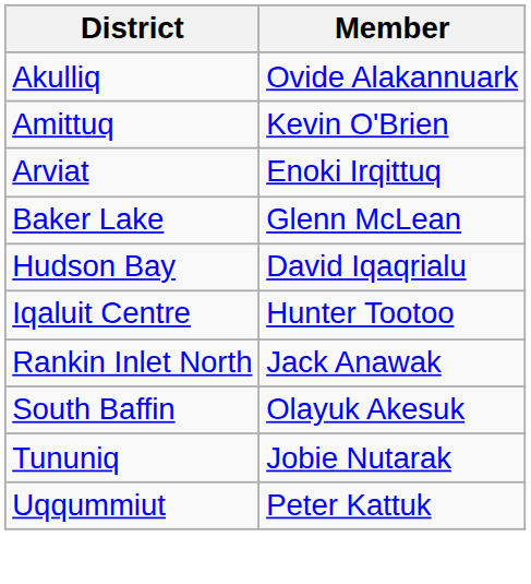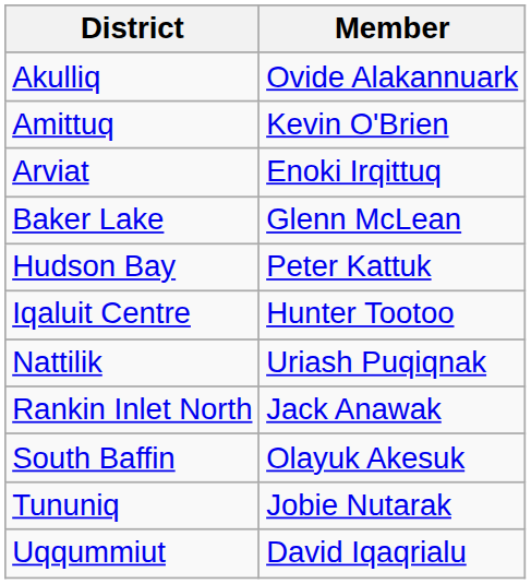 <table class="wikitable">
 <tr>
 <th>District</th>
 <th>Member</th>
 </tr>
 <tr>
 <td><a href='#'>Akulliq</a></td>
 <td><a href='#'>Ovide Alakannuark</a></td>
 </tr>
 <tr>
 <td><a href='#'>Amittuq</a></td>
 <td><a href='#'>Kevin O'Brien</a></td>
 </tr>
 <tr>
 <td><a href='#'>Arviat</a></td>
 <td><a href='#'>Enoki Irqittuq</a></td>
 </tr>
 <tr>
 <td><a href='#'>Baker Lake</a></td>
 <td><a href='#'>Glenn McLean</a></td>
 </tr>
 <tr>
 <td><a href='#'>Hudson Bay</a></td>
-<td><a href='#'>David Iqaqrialu</a></td>
+<td><a href='#'>Peter Kattuk</a></td>
 </tr>
 <tr>
 <td><a href='#'>Iqaluit Centre</a></td>
 <td><a href='#'>Hunter Tootoo</a></td>
+</tr>
+<tr>
+<td><a href='#'>Nattilik</a></td>
+<td><a href='#'>Uriash Puqiqnak</a></td>
 </tr>
 <tr>
 <td><a href='#'>Rankin Inlet North</a></td>
 <td><a href='#'>Jack Anawak</a></td>
 </tr>
 <tr>
 <td><a href='#'>South Baffin</a></td>
 <td><a href='#'>Olayuk Akesuk</a></td>
 </tr>
 <tr>
 <td><a href='#'>Tununiq</a></td>
 <td><a href='#'>Jobie Nutarak</a></td>
 </tr>
 <tr>
 <td><a href='#'>Uqqummiut</a></td>
-<td><a href='#'>Peter Kattuk</a></td>
+<td><a href='#'>David Iqaqrialu</a></td>
 </tr>
 </table>
